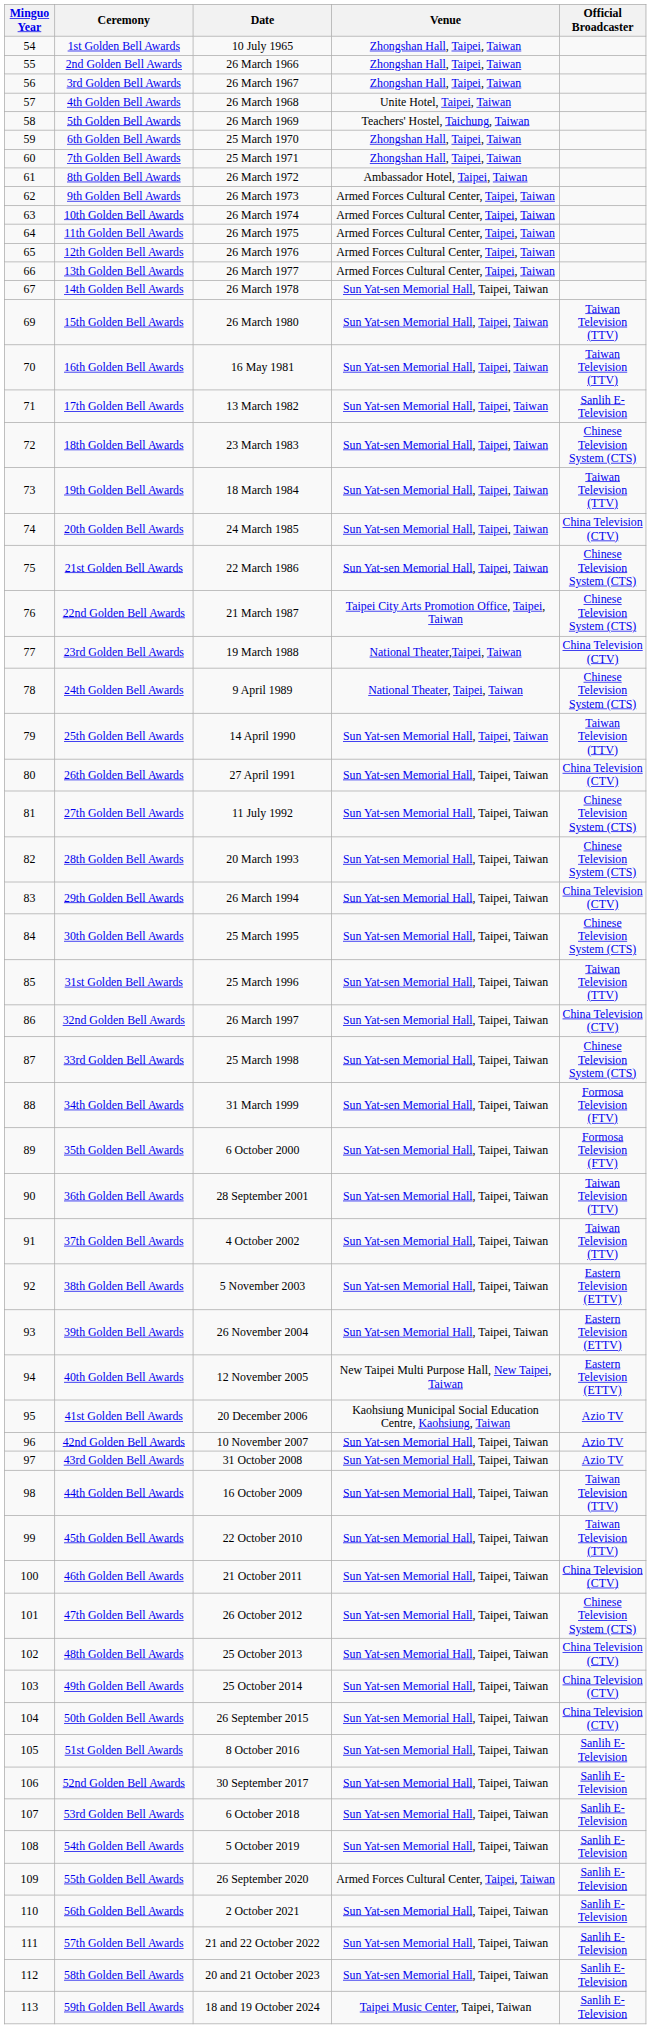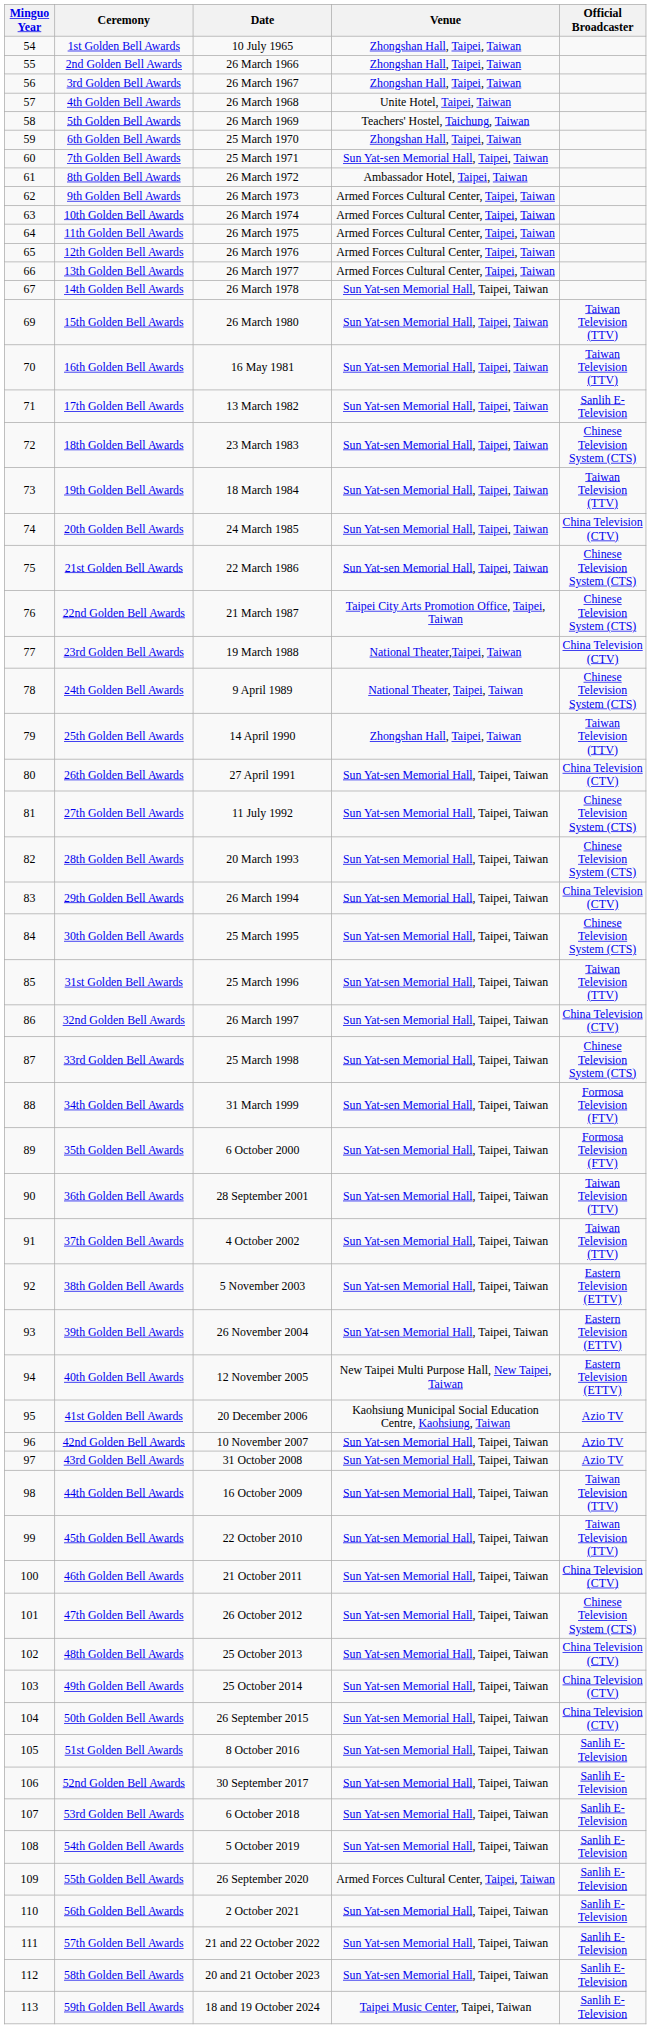 <table class="wikitable" style="text-align: center">
 <tr>
 <th><a href='#'>Minguo Year</a><br></th>
 <th width="180">Ceremony</th>
 <th width="180">Date<br></th>
 <th width="300">Venue</th>
 <th>Official Broadcaster</th>
 </tr>
 <tr>
 <td>54</td>
 <td><a href='#'>1st Golden Bell Awards</a></td>
 <td>10 July 1965</td>
 <td><a href='#'>Zhongshan Hall</a>, <a href='#'>Taipei</a>, <a href='#'>Taiwan</a></td>
 <td></td>
 </tr>
 <tr>
 <td>55</td>
 <td><a href='#'>2nd Golden Bell Awards</a></td>
 <td>26 March 1966</td>
 <td><a href='#'>Zhongshan Hall</a>, <a href='#'>Taipei</a>, <a href='#'>Taiwan</a></td>
 <td></td>
 </tr>
 <tr>
 <td>56</td>
 <td><a href='#'>3rd Golden Bell Awards</a></td>
 <td>26 March 1967</td>
 <td><a href='#'>Zhongshan Hall</a>, <a href='#'>Taipei</a>, <a href='#'>Taiwan</a></td>
 <td></td>
 </tr>
 <tr>
 <td>57</td>
 <td><a href='#'>4th Golden Bell Awards</a></td>
 <td>26 March 1968</td>
 <td>Unite Hotel, <a href='#'>Taipei</a>, <a href='#'>Taiwan</a></td>
 <td></td>
 </tr>
 <tr>
 <td>58</td>
 <td><a href='#'>5th Golden Bell Awards</a></td>
 <td>26 March 1969</td>
 <td>Teachers' Hostel, <a href='#'>Taichung</a>, <a href='#'>Taiwan</a></td>
 <td></td>
 </tr>
 <tr>
 <td>59</td>
 <td><a href='#'>6th Golden Bell Awards</a></td>
 <td>25 March 1970</td>
 <td><a href='#'>Zhongshan Hall</a>, <a href='#'>Taipei</a>, <a href='#'>Taiwan</a></td>
 <td></td>
 </tr>
 <tr>
 <td>60</td>
 <td><a href='#'>7th Golden Bell Awards</a></td>
 <td>25 March 1971</td>
-<td><a href='#'>Zhongshan Hall</a>, <a href='#'>Taipei</a>, <a href='#'>Taiwan</a></td>
+<td><a href='#'>Sun Yat-sen Memorial Hall</a>, <a href='#'>Taipei</a>, <a href='#'>Taiwan</a></td>
 <td></td>
 </tr>
 <tr>
 <td>61</td>
 <td><a href='#'>8th Golden Bell Awards</a></td>
 <td>26 March 1972</td>
 <td>Ambassador Hotel, <a href='#'>Taipei</a>, <a href='#'>Taiwan</a></td>
 <td></td>
 </tr>
 <tr>
 <td>62</td>
 <td><a href='#'>9th Golden Bell Awards</a></td>
 <td>26 March 1973</td>
 <td>Armed Forces Cultural Center, <a href='#'>Taipei</a>, <a href='#'>Taiwan</a></td>
 <td></td>
 </tr>
 <tr>
 <td>63</td>
 <td><a href='#'>10th Golden Bell Awards</a></td>
 <td>26 March 1974</td>
 <td>Armed Forces Cultural Center, <a href='#'>Taipei</a>, <a href='#'>Taiwan</a></td>
 <td></td>
 </tr>
 <tr>
 <td>64</td>
 <td><a href='#'>11th Golden Bell Awards</a></td>
 <td>26 March 1975</td>
 <td>Armed Forces Cultural Center, <a href='#'>Taipei</a>, <a href='#'>Taiwan</a></td>
 <td></td>
 </tr>
 <tr>
 <td>65</td>
 <td><a href='#'>12th Golden Bell Awards</a></td>
 <td>26 March 1976</td>
 <td>Armed Forces Cultural Center, <a href='#'>Taipei</a>, <a href='#'>Taiwan</a></td>
 <td></td>
 </tr>
 <tr>
 <td>66</td>
 <td><a href='#'>13th Golden Bell Awards</a></td>
 <td>26 March 1977</td>
 <td>Armed Forces Cultural Center, <a href='#'>Taipei</a>, <a href='#'>Taiwan</a></td>
 <td></td>
 </tr>
 <tr>
 <td>67</td>
 <td><a href='#'>14th Golden Bell Awards</a></td>
 <td>26 March 1978</td>
 <td><a href='#'>Sun Yat-sen Memorial Hall</a>, Taipei, Taiwan</td>
 <td></td>
 </tr>
 <tr>
 <td>69</td>
 <td><a href='#'>15th Golden Bell Awards</a></td>
 <td>26 March 1980</td>
 <td><a href='#'>Sun Yat-sen Memorial Hall</a>, <a href='#'>Taipei</a>, <a href='#'>Taiwan</a></td>
 <td><a href='#'>Taiwan Television (TTV)</a></td>
 </tr>
 <tr>
 <td>70</td>
 <td><a href='#'>16th Golden Bell Awards</a></td>
 <td>16 May 1981</td>
 <td><a href='#'>Sun Yat-sen Memorial Hall</a>, <a href='#'>Taipei</a>, <a href='#'>Taiwan</a></td>
 <td><a href='#'>Taiwan Television (TTV)</a></td>
 </tr>
 <tr>
 <td>71</td>
 <td><a href='#'>17th Golden Bell Awards</a></td>
 <td>13 March 1982</td>
 <td><a href='#'>Sun Yat-sen Memorial Hall</a>, <a href='#'>Taipei</a>, <a href='#'>Taiwan</a></td>
 <td><a href='#'>Sanlih E-Television</a></td>
 </tr>
 <tr>
 <td>72</td>
 <td><a href='#'>18th Golden Bell Awards</a></td>
 <td>23 March 1983</td>
 <td><a href='#'>Sun Yat-sen Memorial Hall</a>, <a href='#'>Taipei</a>, <a href='#'>Taiwan</a></td>
 <td><a href='#'>Chinese Television System (CTS)</a></td>
 </tr>
 <tr>
 <td>73</td>
 <td><a href='#'>19th Golden Bell Awards</a></td>
 <td>18 March 1984</td>
 <td><a href='#'>Sun Yat-sen Memorial Hall</a>, <a href='#'>Taipei</a>, <a href='#'>Taiwan</a></td>
 <td><a href='#'>Taiwan Television (TTV)</a></td>
 </tr>
 <tr>
 <td>74</td>
 <td><a href='#'>20th Golden Bell Awards</a></td>
 <td>24 March 1985</td>
 <td><a href='#'>Sun Yat-sen Memorial Hall</a>, <a href='#'>Taipei</a>, <a href='#'>Taiwan</a></td>
 <td><a href='#'>China Television (CTV)</a></td>
 </tr>
 <tr>
 <td>75</td>
 <td><a href='#'>21st Golden Bell Awards</a></td>
 <td>22 March 1986</td>
 <td><a href='#'>Sun Yat-sen Memorial Hall</a>, <a href='#'>Taipei</a>, <a href='#'>Taiwan</a></td>
 <td><a href='#'>Chinese Television System (CTS)</a></td>
 </tr>
 <tr>
 <td>76</td>
 <td><a href='#'>22nd Golden Bell Awards</a></td>
 <td>21 March 1987</td>
 <td><a href='#'>Taipei City Arts Promotion Office</a>, <a href='#'>Taipei</a>, <a href='#'>Taiwan</a></td>
 <td><a href='#'>Chinese Television System (CTS)</a></td>
 </tr>
 <tr>
 <td>77</td>
 <td><a href='#'>23rd Golden Bell Awards</a></td>
 <td>19 March 1988</td>
 <td><a href='#'>National Theater</a>,<a href='#'>Taipei</a>, <a href='#'>Taiwan</a></td>
 <td><a href='#'>China Television (CTV)</a></td>
 </tr>
 <tr>
 <td>78</td>
 <td><a href='#'>24th Golden Bell Awards</a></td>
 <td>9 April 1989</td>
 <td><a href='#'>National Theater</a>, <a href='#'>Taipei</a>, <a href='#'>Taiwan</a></td>
 <td><a href='#'>Chinese Television System (CTS)</a></td>
 </tr>
 <tr>
 <td>79</td>
 <td><a href='#'>25th Golden Bell Awards</a></td>
 <td>14 April 1990</td>
-<td><a href='#'>Sun Yat-sen Memorial Hall</a>, <a href='#'>Taipei</a>, <a href='#'>Taiwan</a></td>
+<td><a href='#'>Zhongshan Hall</a>, <a href='#'>Taipei</a>, <a href='#'>Taiwan</a></td>
 <td><a href='#'>Taiwan Television (TTV)</a></td>
 </tr>
 <tr>
 <td>80</td>
 <td><a href='#'>26th Golden Bell Awards</a></td>
 <td>27 April 1991</td>
 <td><a href='#'>Sun Yat-sen Memorial Hall</a>, Taipei, Taiwan</td>
 <td><a href='#'>China Television (CTV)</a></td>
 </tr>
 <tr>
 <td>81</td>
 <td><a href='#'>27th Golden Bell Awards</a></td>
 <td>11 July 1992</td>
 <td><a href='#'>Sun Yat-sen Memorial Hall</a>, Taipei, Taiwan</td>
 <td><a href='#'>Chinese Television System (CTS)</a></td>
 </tr>
 <tr>
 <td>82</td>
 <td><a href='#'>28th Golden Bell Awards</a></td>
 <td>20 March 1993</td>
 <td><a href='#'>Sun Yat-sen Memorial Hall</a>, Taipei, Taiwan</td>
 <td><a href='#'>Chinese Television System (CTS)</a></td>
 </tr>
 <tr>
 <td>83</td>
 <td><a href='#'>29th Golden Bell Awards</a></td>
 <td>26 March 1994</td>
 <td><a href='#'>Sun Yat-sen Memorial Hall</a>, Taipei, Taiwan</td>
 <td><a href='#'>China Television (CTV)</a></td>
 </tr>
 <tr>
 <td>84</td>
 <td><a href='#'>30th Golden Bell Awards</a></td>
 <td>25 March 1995</td>
 <td><a href='#'>Sun Yat-sen Memorial Hall</a>, Taipei, Taiwan</td>
 <td><a href='#'>Chinese Television System (CTS)</a></td>
 </tr>
 <tr>
 <td>85</td>
 <td><a href='#'>31st Golden Bell Awards</a></td>
 <td>25 March 1996</td>
 <td><a href='#'>Sun Yat-sen Memorial Hall</a>, Taipei, Taiwan</td>
 <td><a href='#'>Taiwan Television (TTV)</a></td>
 </tr>
 <tr>
 <td>86</td>
 <td><a href='#'>32nd Golden Bell Awards</a></td>
 <td>26 March 1997</td>
 <td><a href='#'>Sun Yat-sen Memorial Hall</a>, Taipei, Taiwan</td>
 <td><a href='#'>China Television (CTV)</a></td>
 </tr>
 <tr>
 <td>87</td>
 <td><a href='#'>33rd Golden Bell Awards</a></td>
 <td>25 March 1998</td>
 <td><a href='#'>Sun Yat-sen Memorial Hall</a>, Taipei, Taiwan</td>
 <td><a href='#'>Chinese Television System (CTS)</a></td>
 </tr>
 <tr>
 <td>88</td>
 <td><a href='#'>34th Golden Bell Awards</a></td>
 <td>31 March 1999</td>
 <td><a href='#'>Sun Yat-sen Memorial Hall</a>, Taipei, Taiwan</td>
 <td><a href='#'>Formosa Television (FTV)</a></td>
 </tr>
 <tr>
 <td>89</td>
 <td><a href='#'>35th Golden Bell Awards</a></td>
 <td>6 October 2000</td>
 <td><a href='#'>Sun Yat-sen Memorial Hall</a>, Taipei, Taiwan</td>
 <td><a href='#'>Formosa Television (FTV)</a></td>
 </tr>
 <tr>
 <td>90</td>
 <td><a href='#'>36th Golden Bell Awards</a></td>
 <td>28 September 2001</td>
 <td><a href='#'>Sun Yat-sen Memorial Hall</a>, Taipei, Taiwan</td>
 <td><a href='#'>Taiwan Television (TTV)</a></td>
 </tr>
 <tr>
 <td>91</td>
 <td><a href='#'>37th Golden Bell Awards</a></td>
 <td>4 October 2002</td>
 <td><a href='#'>Sun Yat-sen Memorial Hall</a>, Taipei, Taiwan</td>
 <td><a href='#'>Taiwan Television (TTV)</a></td>
 </tr>
 <tr>
 <td>92</td>
 <td><a href='#'>38th Golden Bell Awards</a></td>
 <td>5 November 2003</td>
 <td><a href='#'>Sun Yat-sen Memorial Hall</a>, Taipei, Taiwan</td>
 <td><a href='#'>Eastern Television (ETTV)</a></td>
 </tr>
 <tr>
 <td>93</td>
 <td><a href='#'>39th Golden Bell Awards</a></td>
 <td>26 November 2004</td>
 <td><a href='#'>Sun Yat-sen Memorial Hall</a>, Taipei, Taiwan</td>
 <td><a href='#'>Eastern Television (ETTV)</a></td>
 </tr>
 <tr>
 <td>94</td>
 <td><a href='#'>40th Golden Bell Awards</a></td>
 <td>12 November 2005</td>
 <td>New Taipei Multi Purpose Hall, <a href='#'>New Taipei</a>, <a href='#'>Taiwan</a></td>
 <td><a href='#'>Eastern Television (ETTV)</a></td>
 </tr>
 <tr>
 <td>95</td>
 <td><a href='#'>41st Golden Bell Awards</a></td>
 <td>20 December 2006</td>
 <td>Kaohsiung Municipal Social Education Centre, <a href='#'>Kaohsiung</a>, <a href='#'>Taiwan</a></td>
 <td><a href='#'>Azio TV</a></td>
 </tr>
 <tr>
 <td>96</td>
 <td><a href='#'>42nd Golden Bell Awards</a></td>
 <td>10 November 2007</td>
 <td><a href='#'>Sun Yat-sen Memorial Hall</a>, Taipei, Taiwan</td>
 <td><a href='#'>Azio TV</a></td>
 </tr>
 <tr>
 <td>97</td>
 <td><a href='#'>43rd Golden Bell Awards</a></td>
 <td>31 October 2008</td>
 <td><a href='#'>Sun Yat-sen Memorial Hall</a>, Taipei, Taiwan</td>
 <td><a href='#'>Azio TV</a></td>
 </tr>
 <tr>
 <td>98</td>
 <td><a href='#'>44th Golden Bell Awards</a></td>
 <td>16 October 2009</td>
 <td><a href='#'>Sun Yat-sen Memorial Hall</a>, Taipei, Taiwan</td>
 <td><a href='#'>Taiwan Television (TTV)</a></td>
 </tr>
 <tr>
 <td>99</td>
 <td><a href='#'>45th Golden Bell Awards</a></td>
 <td>22 October 2010</td>
 <td><a href='#'>Sun Yat-sen Memorial Hall</a>, Taipei, Taiwan</td>
 <td><a href='#'>Taiwan Television (TTV)</a></td>
 </tr>
 <tr>
 <td>100</td>
 <td><a href='#'>46th Golden Bell Awards</a></td>
 <td>21 October 2011</td>
 <td><a href='#'>Sun Yat-sen Memorial Hall</a>, Taipei, Taiwan</td>
 <td><a href='#'>China Television (CTV)</a></td>
 </tr>
 <tr>
 <td>101</td>
 <td><a href='#'>47th Golden Bell Awards</a></td>
 <td>26 October 2012</td>
 <td><a href='#'>Sun Yat-sen Memorial Hall</a>, Taipei, Taiwan</td>
 <td><a href='#'>Chinese Television System (CTS)</a></td>
 </tr>
 <tr>
 <td>102</td>
 <td><a href='#'>48th Golden Bell Awards</a></td>
 <td>25 October 2013</td>
 <td><a href='#'>Sun Yat-sen Memorial Hall</a>, Taipei, Taiwan</td>
 <td><a href='#'>China Television (CTV)</a></td>
 </tr>
 <tr>
 <td>103</td>
 <td><a href='#'>49th Golden Bell Awards</a></td>
 <td>25 October 2014</td>
 <td><a href='#'>Sun Yat-sen Memorial Hall</a>, Taipei, Taiwan</td>
 <td><a href='#'>China Television (CTV)</a></td>
 </tr>
 <tr>
 <td>104</td>
 <td><a href='#'>50th Golden Bell Awards</a></td>
 <td>26 September 2015</td>
 <td><a href='#'>Sun Yat-sen Memorial Hall</a>, Taipei, Taiwan</td>
 <td><a href='#'>China Television (CTV)</a></td>
 </tr>
 <tr>
 <td>105</td>
 <td><a href='#'>51st Golden Bell Awards</a></td>
 <td>8 October 2016</td>
 <td><a href='#'>Sun Yat-sen Memorial Hall</a>, Taipei, Taiwan</td>
 <td><a href='#'>Sanlih E-Television</a></td>
 </tr>
 <tr>
 <td>106</td>
 <td><a href='#'>52nd Golden Bell Awards</a></td>
 <td>30 September 2017</td>
 <td><a href='#'>Sun Yat-sen Memorial Hall</a>, Taipei, Taiwan</td>
 <td><a href='#'>Sanlih E-Television</a></td>
 </tr>
 <tr>
 <td>107</td>
 <td><a href='#'>53rd Golden Bell Awards</a></td>
 <td>6 October 2018</td>
 <td><a href='#'>Sun Yat-sen Memorial Hall</a>, Taipei, Taiwan</td>
 <td><a href='#'>Sanlih E-Television</a></td>
 </tr>
 <tr>
 <td>108</td>
 <td><a href='#'>54th Golden Bell Awards</a></td>
 <td>5 October 2019</td>
 <td><a href='#'>Sun Yat-sen Memorial Hall</a>, Taipei, Taiwan</td>
 <td><a href='#'>Sanlih E-Television</a></td>
 </tr>
 <tr>
 <td>109</td>
 <td><a href='#'>55th Golden Bell Awards</a></td>
 <td>26 September 2020</td>
 <td>Armed Forces Cultural Center, <a href='#'>Taipei</a>, <a href='#'>Taiwan</a></td>
 <td><a href='#'>Sanlih E-Television</a></td>
 </tr>
 <tr>
 <td>110</td>
 <td><a href='#'>56th Golden Bell Awards</a></td>
 <td>2 October 2021</td>
 <td><a href='#'>Sun Yat-sen Memorial Hall</a>, Taipei, Taiwan</td>
 <td><a href='#'>Sanlih E-Television</a></td>
 </tr>
 <tr>
 <td>111</td>
 <td><a href='#'>57th Golden Bell Awards</a></td>
 <td>21 and 22 October 2022</td>
 <td><a href='#'>Sun Yat-sen Memorial Hall</a>, Taipei, Taiwan</td>
 <td><a href='#'>Sanlih E-Television</a></td>
 </tr>
 <tr>
 <td>112</td>
 <td><a href='#'>58th Golden Bell Awards</a></td>
 <td>20 and 21 October 2023</td>
 <td><a href='#'>Sun Yat-sen Memorial Hall</a>, Taipei, Taiwan</td>
 <td><a href='#'>Sanlih E-Television</a></td>
 </tr>
 <tr>
 <td>113</td>
 <td><a href='#'>59th Golden Bell Awards</a></td>
 <td>18 and 19 October 2024</td>
 <td><a href='#'>Taipei Music Center</a>, Taipei, Taiwan</td>
 <td><a href='#'>Sanlih E-Television</a></td>
 </tr>
 </table>
